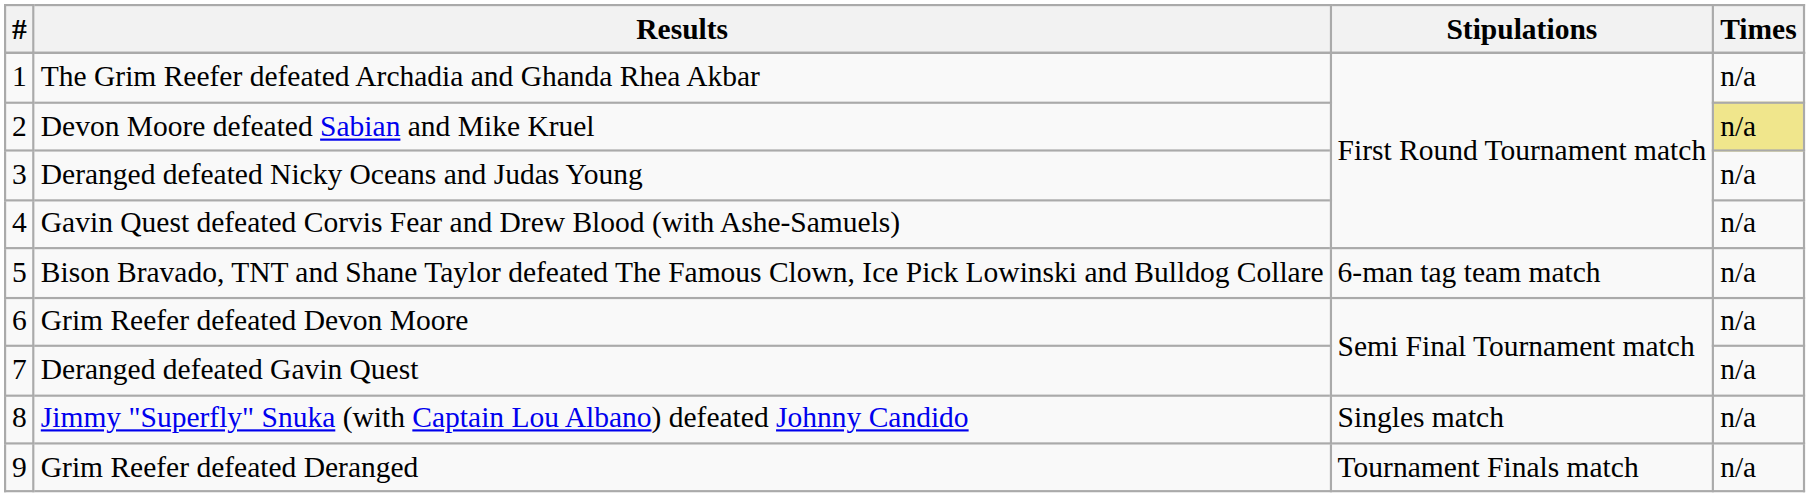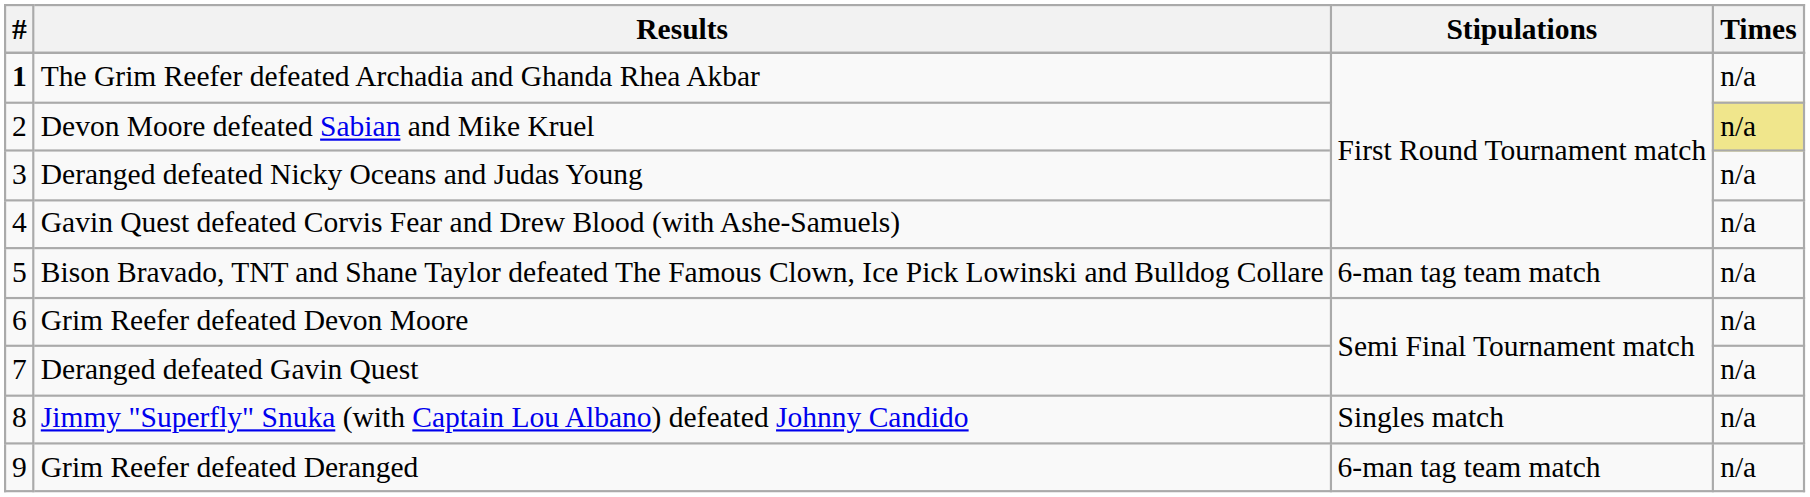 <table style="font-size: 85%; text-align: left;" class="wikitable sortable">
 <tr>
 <th><strong>#</strong></th>
 <th><strong>Results</strong></th>
 <th><strong>Stipulations</strong></th>
 <th><strong>Times</strong></th>
 </tr>
 <tr>
 </tr>
 <tr>
-<td>1</td>
+<td><strong>1</strong></td>
 <td>The Grim Reefer defeated Archadia and Ghanda Rhea Akbar</td>
 <td rowspan="4">First Round Tournament match</td>
 <td>n/a</td>
 </tr>
 <tr>
 <td>2</td>
 <td>Devon Moore defeated <a href='#'>Sabian</a> and Mike Kruel</td>
 <td style="background: khaki;">n/a</td>
 </tr>
 <tr>
 <td>3</td>
 <td>Deranged defeated Nicky Oceans and Judas Young</td>
 <td>n/a</td>
 </tr>
 <tr>
 <td>4</td>
 <td>Gavin Quest defeated Corvis Fear and Drew Blood (with Ashe-Samuels)</td>
 <td>n/a</td>
 </tr>
 <tr>
 <td>5</td>
 <td>Bison Bravado, TNT and Shane Taylor defeated The Famous Clown, Ice Pick Lowinski and Bulldog Collare</td>
 <td>6-man tag team match</td>
 <td>n/a</td>
 </tr>
 <tr>
 <td>6</td>
 <td>Grim Reefer defeated Devon Moore</td>
 <td rowspan="2">Semi Final Tournament match</td>
 <td>n/a</td>
 </tr>
 <tr>
 <td>7</td>
 <td>Deranged defeated Gavin Quest</td>
 <td>n/a</td>
 </tr>
 <tr>
 <td>8</td>
 <td><a href='#'>Jimmy "Superfly" Snuka</a> (with <a href='#'>Captain Lou Albano</a>) defeated <a href='#'>Johnny Candido</a></td>
 <td>Singles match</td>
 <td>n/a</td>
 </tr>
 <tr>
 <td>9</td>
 <td>Grim Reefer defeated Deranged</td>
-<td>Tournament Finals match</td>
+<td>6-man tag team match</td>
 <td>n/a</td>
 </tr>
 </table>
